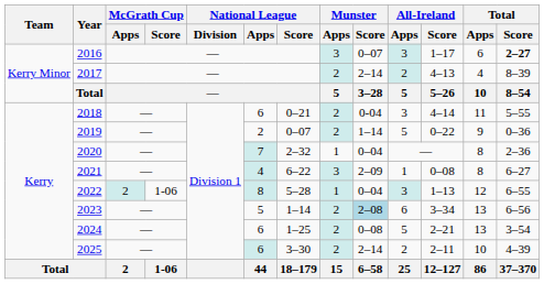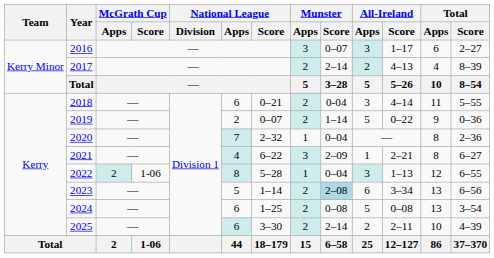 <table class="wikitable" style="text-align:center">
 <tr>
 <th rowspan="2">Team</th>
 <th rowspan="2">Year</th>
 <th colspan="2"><a href='#'>McGrath Cup</a></th>
 <th colspan="3"><a href='#'>National League</a></th>
 <th colspan="2"><a href='#'>Munster</a></th>
 <th colspan="2"><a href='#'>All-Ireland</a></th>
 <th colspan="2">Total</th>
 </tr>
 <tr>
 <th>Apps</th>
 <th>Score</th>
 <th>Division</th>
 <th>Apps</th>
 <th>Score</th>
 <th>Apps</th>
 <th>Score</th>
 <th>Apps</th>
 <th>Score</th>
 <th>Apps</th>
 <th>Score</th>
 </tr>
 <tr>
 <td rowspan="3"><a href='#'>Kerry Minor</a></td>
 <td><a href='#'>2016</a></td>
 <td colspan=5>—</td>
 <td style="background:#cfecec;">3</td>
 <td>0–07</td>
 <td style="background:#cfecec;">3</td>
 <td>1–17</td>
 <td>6</td>
-<td><strong>2–27</strong></td>
+<td>2–27</td>
 </tr>
 <tr>
 <td><a href='#'>2017</a></td>
 <td colspan=5>—</td>
 <td style="background:#cfecec;">2</td>
 <td>2–14</td>
 <td style="background:#cfecec;">2</td>
 <td>4–13</td>
 <td>4</td>
 <td>8–39</td>
 </tr>
 <tr>
 <th>Total</th>
 <th colspan=5>—</th>
 <th>5</th>
 <th>3–28</th>
 <th>5</th>
 <th>5–26</th>
 <th>10</th>
 <th>8–54</th>
 </tr>
 <tr>
 <td rowspan="8"><a href='#'>Kerry</a></td>
 <td><a href='#'>2018</a></td>
 <td colspan=2>—</td>
 <td rowspan="8"><a href='#'>Division 1</a></td>
 <td>6</td>
 <td>0–21</td>
 <td style="background:#cfecec;">2</td>
 <td>0-04</td>
 <td>3</td>
 <td>4–14</td>
 <td>11</td>
 <td>5–55</td>
 </tr>
 <tr>
 <td><a href='#'>2019</a></td>
 <td colspan=2>—</td>
 <td>2</td>
 <td>0–07</td>
 <td style="background:#cfecec;">2</td>
 <td>1–14</td>
 <td>5</td>
 <td>0–22</td>
 <td>9</td>
 <td>0–36</td>
 </tr>
 <tr>
 <td><a href='#'>2020</a></td>
 <td colspan=2>—</td>
 <td style="background:#cfecec;">7</td>
 <td>2–32</td>
 <td>1</td>
 <td>0–04</td>
 <td colspan=2>—</td>
 <td>8</td>
 <td>2–36</td>
 </tr>
 <tr>
 <td><a href='#'>2021</a></td>
 <td colspan=2>—</td>
 <td style="background:#cfecec;">4</td>
 <td>6–22</td>
 <td style="background:#cfecec;">3</td>
 <td>2–09</td>
 <td>1</td>
-<td>0–08</td>
+<td>2–21</td>
 <td>8</td>
 <td>6–27</td>
 </tr>
 <tr>
 <td><a href='#'>2022</a></td>
 <td style="background:#cfecec;">2</td>
 <td>1-06</td>
 <td style="background:#cfecec;">8</td>
 <td>5–28</td>
 <td style="background:#cfecec;">1</td>
 <td>0–04</td>
 <td style="background:#cfecec;">3</td>
 <td>1–13</td>
 <td>12</td>
 <td>6–55</td>
 </tr>
 <tr>
 <td><a href='#'>2023</a></td>
 <td colspan=2>—</td>
 <td>5</td>
 <td>1–14</td>
 <td style="background:#cfecec;">2</td>
 <td style="background: lightblue;">2–08</td>
 <td>6</td>
 <td>3–34</td>
 <td>13</td>
 <td>6–56</td>
 </tr>
 <tr>
 <td><a href='#'>2024</a></td>
 <td colspan=2>—</td>
 <td>6</td>
 <td>1–25</td>
 <td style="background:#cfecec;">2</td>
 <td>0–08</td>
 <td>5</td>
-<td>2–21</td>
+<td>0–08</td>
 <td>13</td>
 <td>3–54</td>
 </tr>
 <tr>
 <td><a href='#'>2025</a></td>
 <td colspan=2>—</td>
 <td style="background:#cfecec;">6</td>
 <td>3–30</td>
 <td style="background:#cfecec;">2</td>
 <td>2–14</td>
 <td>2</td>
 <td>2–11</td>
 <td>10</td>
 <td>4–39</td>
 </tr>
 <tr>
 <th colspan="2">Total</th>
 <th>2</th>
 <th>1-06</th>
 <th></th>
 <th>44</th>
 <th>18–179</th>
 <th>15</th>
 <th>6–58</th>
 <th>25</th>
 <th>12–127</th>
 <th>86</th>
 <th>37–370</th>
 </tr>
 </table>
